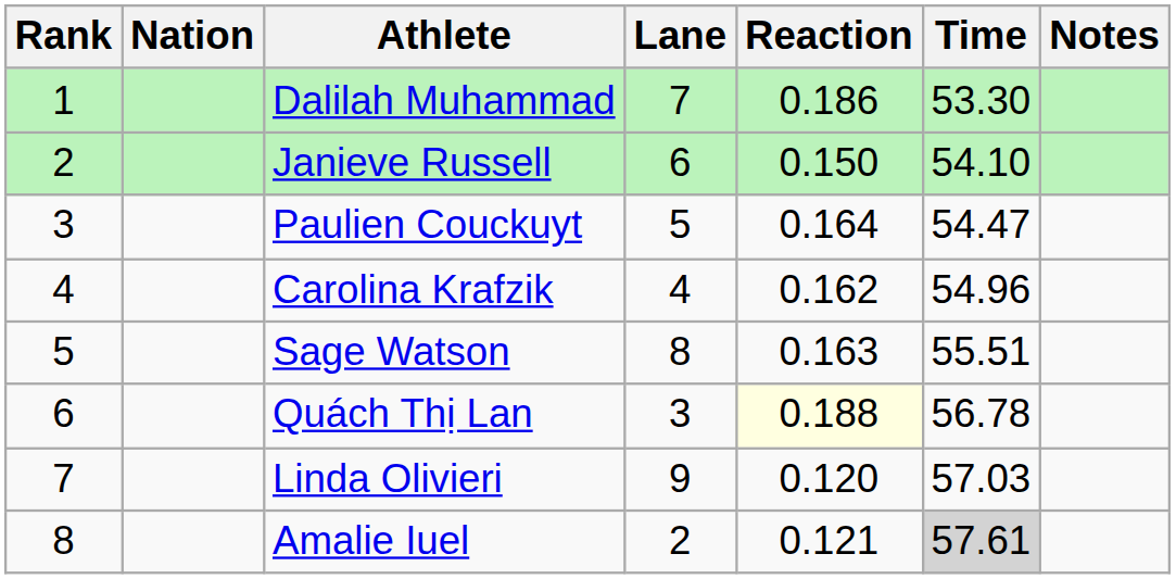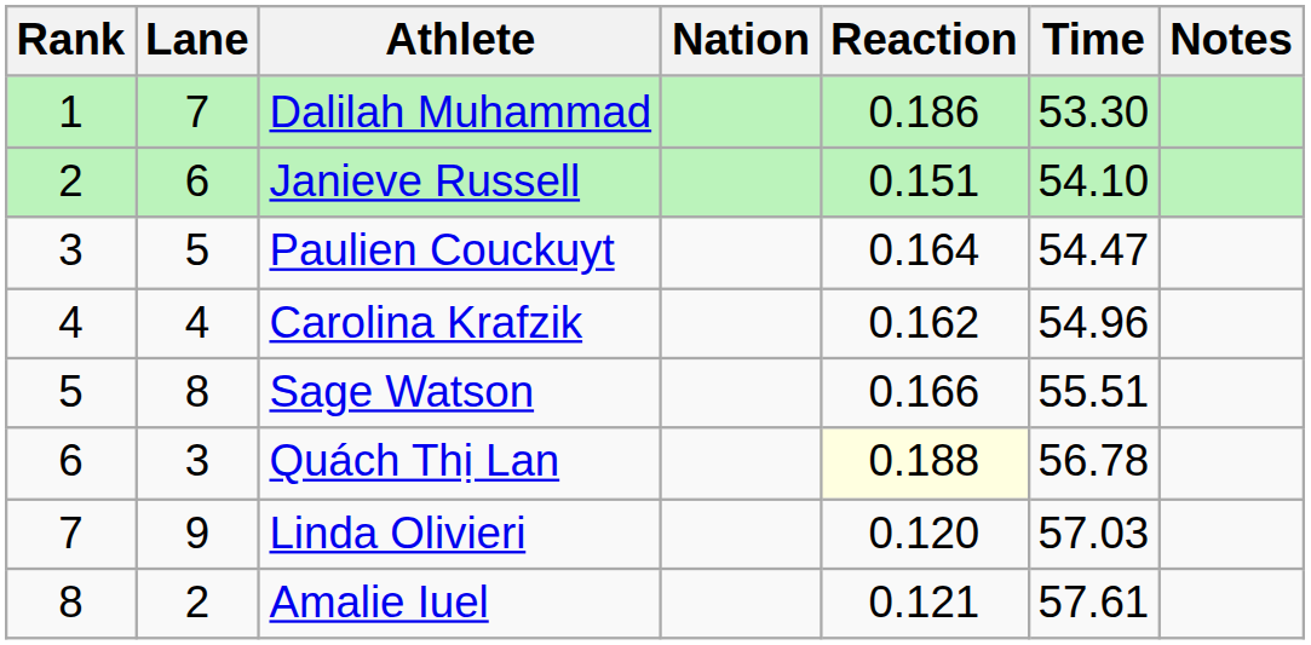 <table class="wikitable sortable" style="text-align:center">
 <tr>
 <th>Rank</th>
+<th>Lane</th>
+<th>Athlete</th>
 <th>Nation</th>
-<th>Athlete</th>
-<th>Lane</th>
 <th>Reaction</th>
 <th>Time</th>
 <th>Notes</th>
 </tr>
 <tr bgcolor="#bbf3bb">
 <td>1</td>
+<td>7</td>
+<td align="left"><a href='#'>Dalilah Muhammad</a></td>
 <td align="left"></td>
-<td align="left"><a href='#'>Dalilah Muhammad</a></td>
-<td>7</td>
 <td>0.186</td>
 <td>53.30</td>
 <td></td>
 </tr>
 <tr bgcolor="#bbf3bb">
 <td>2</td>
+<td>6</td>
+<td align="left"><a href='#'>Janieve Russell</a></td>
 <td align="left"></td>
-<td align="left"><a href='#'>Janieve Russell</a></td>
-<td>6</td>
-<td>0.150</td>
+<td>0.151</td>
 <td>54.10</td>
 <td></td>
 </tr>
 <tr>
 <td>3</td>
+<td>5</td>
+<td align="left"><a href='#'>Paulien Couckuyt</a></td>
 <td align="left"></td>
-<td align="left"><a href='#'>Paulien Couckuyt</a></td>
-<td>5</td>
 <td>0.164</td>
 <td>54.47</td>
 <td></td>
 </tr>
 <tr>
 <td>4</td>
+<td>4</td>
+<td align="left"><a href='#'>Carolina Krafzik</a></td>
 <td align="left"></td>
-<td align="left"><a href='#'>Carolina Krafzik</a></td>
-<td>4</td>
 <td>0.162</td>
 <td>54.96</td>
 <td></td>
 </tr>
 <tr>
 <td>5</td>
+<td>8</td>
+<td align="left"><a href='#'>Sage Watson</a></td>
 <td align="left"></td>
-<td align="left"><a href='#'>Sage Watson</a></td>
-<td>8</td>
-<td>0.163</td>
+<td>0.166</td>
 <td>55.51</td>
 <td></td>
 </tr>
 <tr>
 <td>6</td>
+<td>3</td>
+<td align="left"><a href='#'>Quách Thị Lan</a></td>
 <td align="left"></td>
-<td align="left"><a href='#'>Quách Thị Lan</a></td>
-<td>3</td>
 <td style="background: lightyellow;">0.188</td>
 <td>56.78</td>
 <td></td>
 </tr>
 <tr>
 <td>7</td>
+<td>9</td>
+<td align="left"><a href='#'>Linda Olivieri</a></td>
 <td align="left"></td>
-<td align="left"><a href='#'>Linda Olivieri</a></td>
-<td>9</td>
 <td>0.120</td>
 <td>57.03</td>
 <td></td>
 </tr>
 <tr>
 <td>8</td>
+<td>2</td>
+<td align="left"><a href='#'>Amalie Iuel</a></td>
 <td align="left"></td>
-<td align="left"><a href='#'>Amalie Iuel</a></td>
-<td>2</td>
 <td>0.121</td>
-<td style="background: lightgrey;">57.61</td>
+<td>57.61</td>
 <td></td>
 </tr>
 </table>
